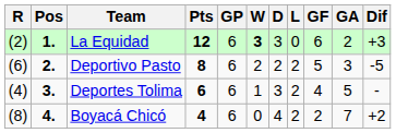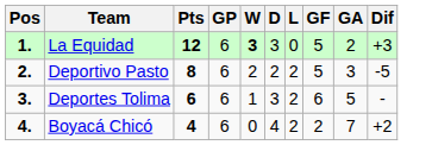 <table class="wikitable sortable" style="text-align: center;">
 <tr>
-<th align="center">R</th>
 <th align="center">Pos</th>
 <th align="center">Team</th>
 <th align="center">Pts</th>
 <th align="center">GP</th>
 <th align="center">W</th>
 <th align="center">D</th>
 <th align="center">L</th>
 <th align="center">GF</th>
 <th align="center">GA</th>
 <th align="center">Dif</th>
 </tr>
 <tr style="background: #CCFFCC;">
-<td>(2)</td>
 <td><strong>1.</strong></td>
 <td align="left"><a href='#'>La Equidad</a></td>
 <td><strong>12</strong></td>
 <td>6</td>
 <td><strong>3</strong></td>
 <td>3</td>
 <td>0</td>
-<td>6</td>
+<td>5</td>
 <td>2</td>
 <td>+3</td>
 </tr>
 <tr>
-<td>(6)</td>
 <td><strong>2.</strong></td>
 <td align="left"><a href='#'>Deportivo Pasto</a></td>
 <td><strong>8</strong></td>
 <td>6</td>
 <td>2</td>
 <td>2</td>
 <td>2</td>
 <td>5</td>
 <td>3</td>
 <td>-5</td>
 </tr>
 <tr>
-<td>(4)</td>
 <td><strong>3.</strong></td>
 <td align="left"><a href='#'>Deportes Tolima</a></td>
 <td><strong>6</strong></td>
 <td>6</td>
 <td>1</td>
 <td>3</td>
 <td>2</td>
-<td>4</td>
+<td>6</td>
 <td>5</td>
 <td>-</td>
 </tr>
 <tr>
-<td>(8)</td>
 <td><strong>4.</strong></td>
 <td align="left"><a href='#'>Boyacá Chicó</a></td>
 <td><strong>4</strong></td>
 <td>6</td>
 <td>0</td>
 <td>4</td>
 <td>2</td>
 <td>2</td>
 <td>7</td>
 <td>+2</td>
 </tr>
 </table>
